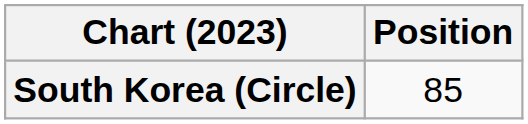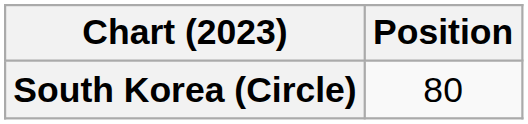 <table class="wikitable plainrowheaders" style="text-align:center">
 <tr>
 <th scope="col">Chart (2023)</th>
 <th scope="col">Position</th>
 </tr>
 <tr>
 <th scope="row">South Korea (Circle)</th>
-<td>85</td>
+<td>80</td>
 </tr>
 </table>
